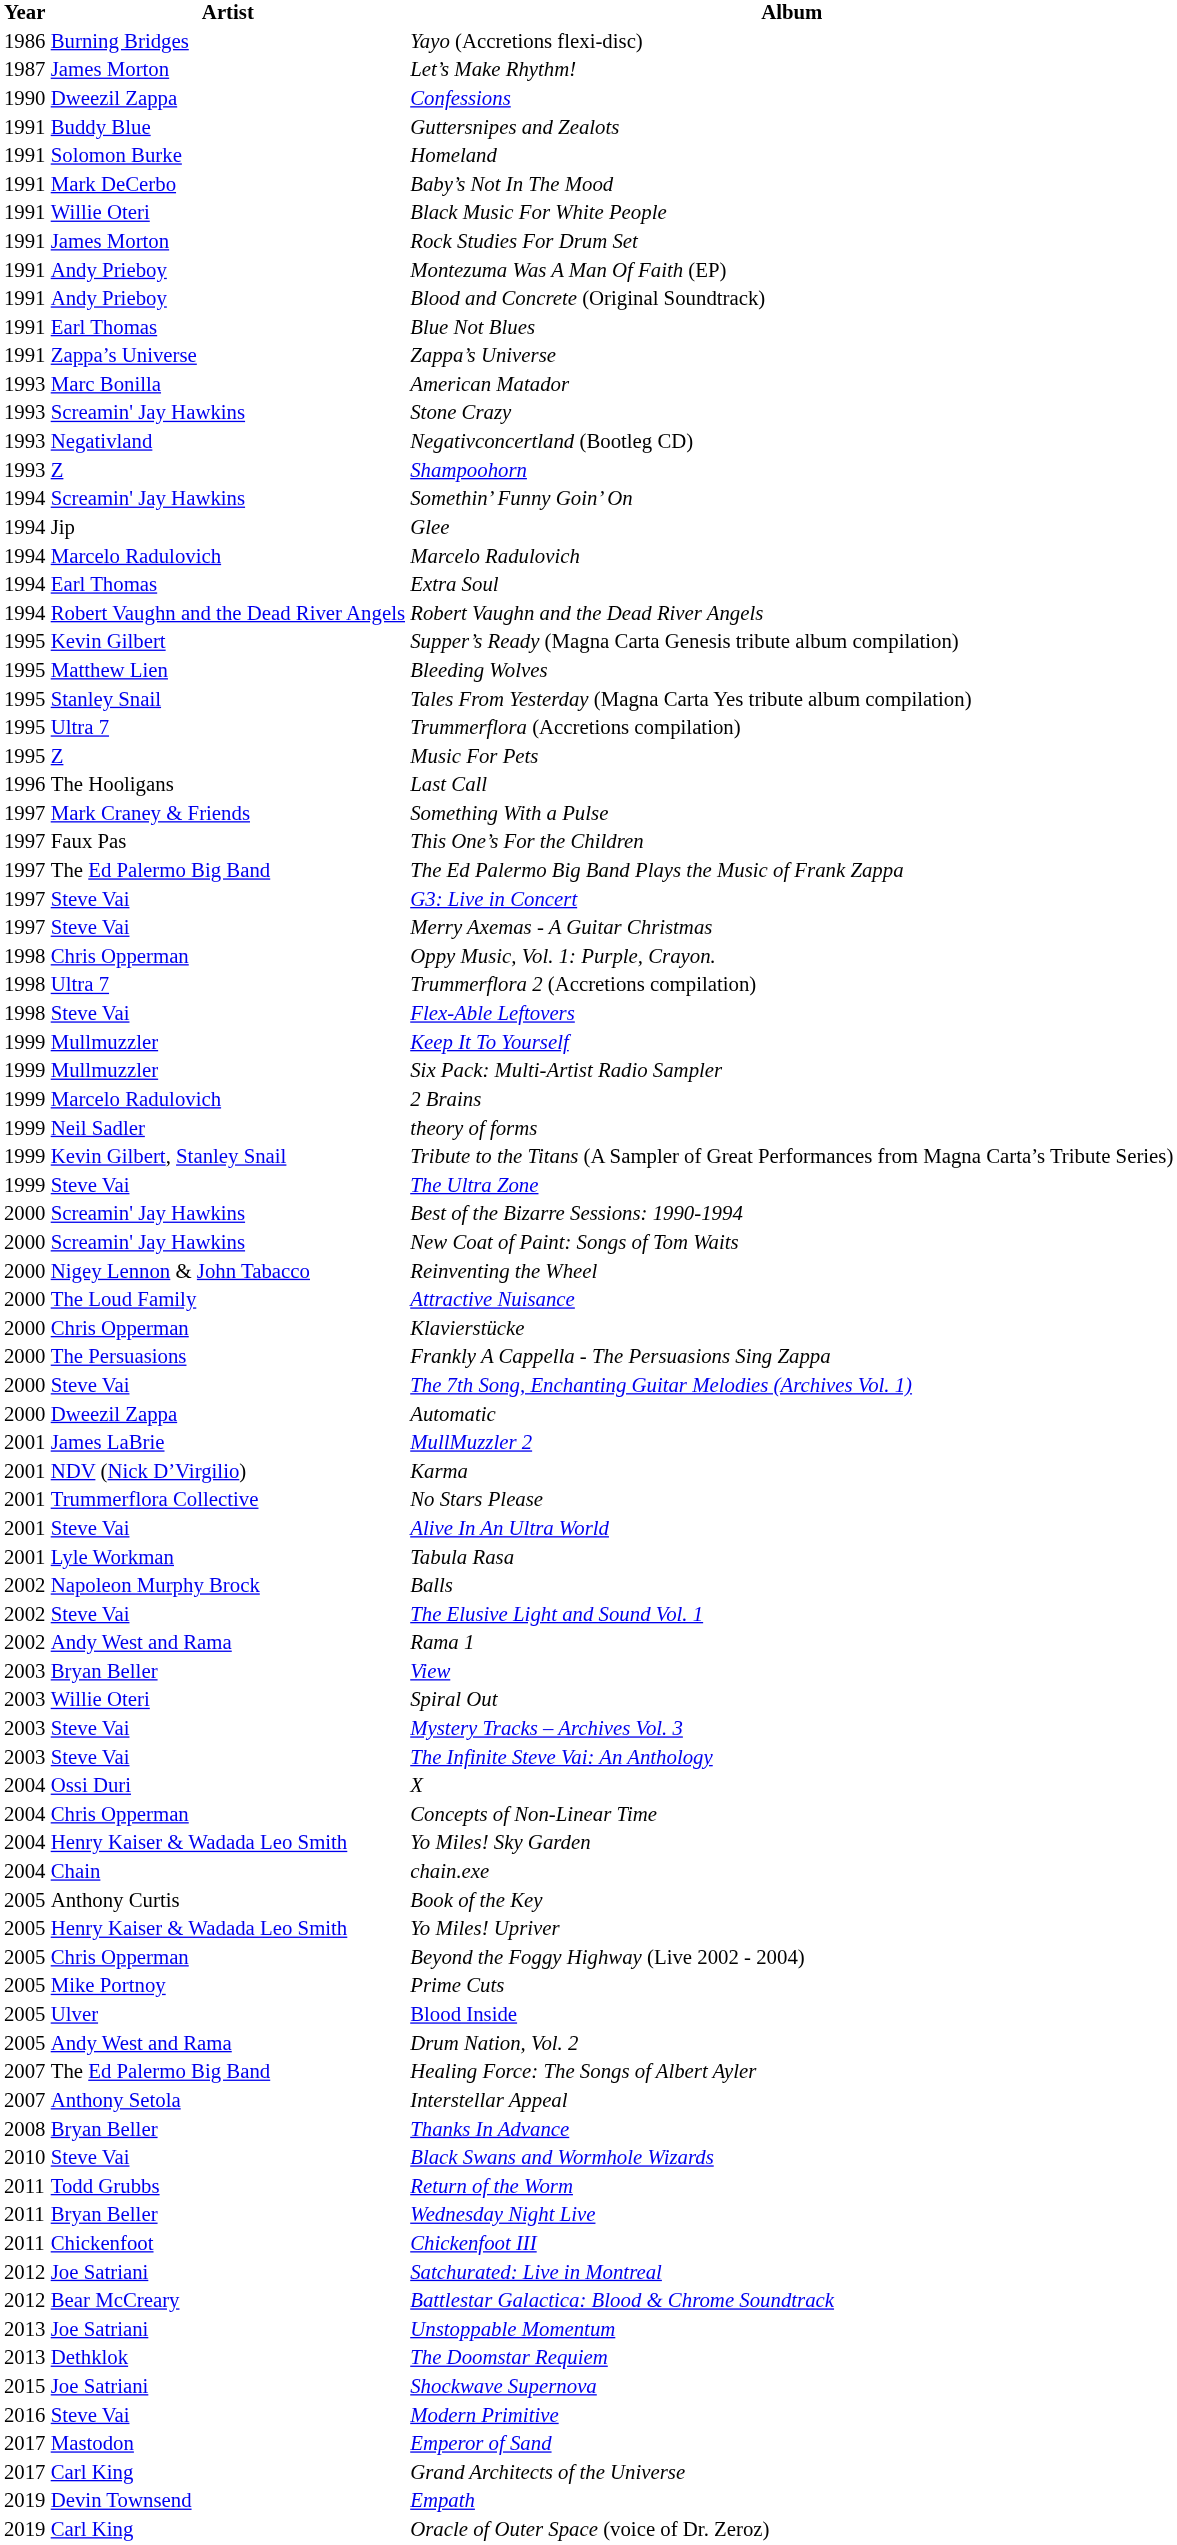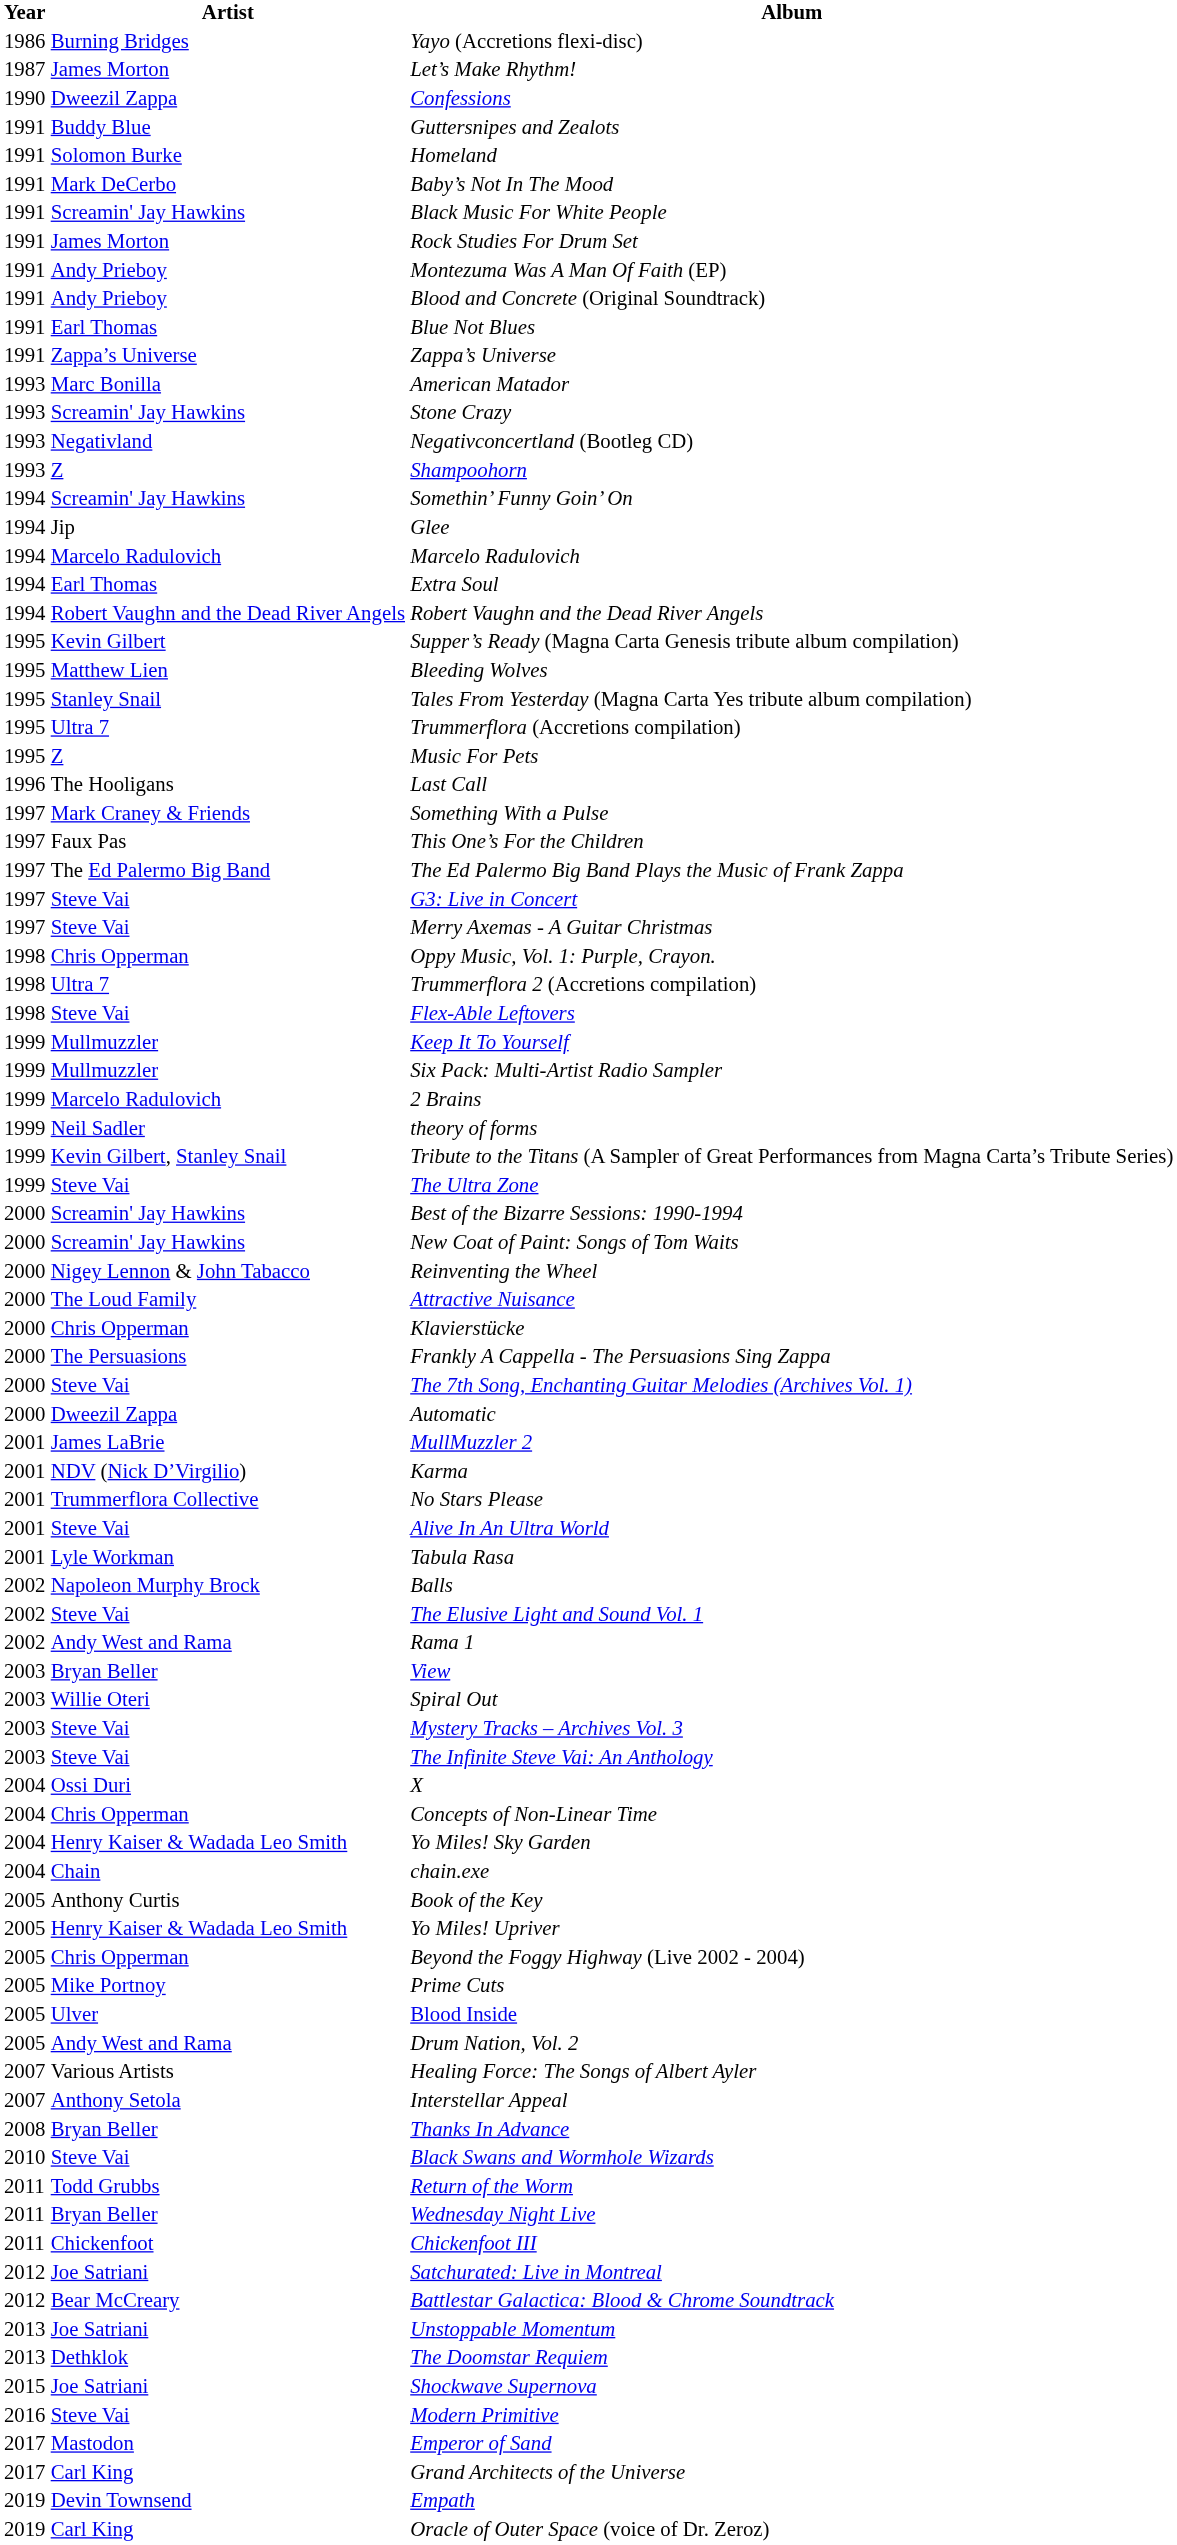 <table wikitable>
 <tr>
 <th>Year</th>
 <th>Artist</th>
 <th>Album</th>
 </tr>
 <tr>
 <td>1986</td>
 <td><a href='#'>Burning Bridges</a></td>
 <td><em>Yayo</em> (Accretions flexi-disc)</td>
 </tr>
 <tr>
 <td>1987</td>
 <td><a href='#'>James Morton</a></td>
 <td><em>Let’s Make Rhythm!</em></td>
 </tr>
 <tr>
 <td>1990</td>
 <td><a href='#'>Dweezil Zappa</a></td>
 <td><em><a href='#'>Confessions</a></em></td>
 </tr>
 <tr>
 <td>1991</td>
 <td><a href='#'>Buddy Blue</a></td>
 <td><em>Guttersnipes and Zealots</em></td>
 </tr>
 <tr>
 <td>1991</td>
 <td><a href='#'>Solomon Burke</a></td>
 <td><em>Homeland</em></td>
 </tr>
 <tr>
 <td>1991</td>
 <td><a href='#'>Mark DeCerbo</a></td>
 <td><em>Baby’s Not In The Mood</em></td>
 </tr>
 <tr>
 <td>1991</td>
-<td><a href='#'>Willie Oteri</a></td>
+<td><a href='#'>Screamin' Jay Hawkins</a></td>
 <td><em>Black Music For White People</em></td>
 </tr>
 <tr>
 <td>1991</td>
 <td><a href='#'>James Morton</a></td>
 <td><em>Rock Studies For Drum Set</em></td>
 </tr>
 <tr>
 <td>1991</td>
 <td><a href='#'>Andy Prieboy</a></td>
 <td><em>Montezuma Was A Man Of Faith</em> (EP)</td>
 </tr>
 <tr>
 <td>1991</td>
 <td><a href='#'>Andy Prieboy</a></td>
 <td><em>Blood and Concrete</em> (Original Soundtrack)</td>
 </tr>
 <tr>
 <td>1991</td>
 <td><a href='#'>Earl Thomas</a></td>
 <td><em>Blue Not Blues</em></td>
 </tr>
 <tr>
 <td>1991</td>
 <td><a href='#'>Zappa’s Universe</a></td>
 <td><em>Zappa’s Universe</em></td>
 </tr>
 <tr>
 <td>1993</td>
 <td><a href='#'>Marc Bonilla</a></td>
 <td><em>American Matador</em></td>
 </tr>
 <tr>
 <td>1993</td>
 <td><a href='#'>Screamin' Jay Hawkins</a></td>
 <td><em>Stone Crazy</em></td>
 </tr>
 <tr>
 <td>1993</td>
 <td><a href='#'>Negativland</a></td>
 <td><em>Negativconcertland</em> (Bootleg CD)</td>
 </tr>
 <tr>
 <td>1993</td>
 <td><a href='#'>Z</a></td>
 <td><em><a href='#'>Shampoohorn</a></em></td>
 </tr>
 <tr>
 <td>1994</td>
 <td><a href='#'>Screamin' Jay Hawkins</a></td>
 <td><em>Somethin’ Funny Goin’ On</em></td>
 </tr>
 <tr>
 <td>1994</td>
 <td>Jip</td>
 <td><em>Glee</em></td>
 </tr>
 <tr>
 <td>1994</td>
 <td><a href='#'>Marcelo Radulovich</a></td>
 <td><em>Marcelo Radulovich</em></td>
 </tr>
 <tr>
 <td>1994</td>
 <td><a href='#'>Earl Thomas</a></td>
 <td><em>Extra Soul</em></td>
 </tr>
 <tr>
 <td>1994</td>
 <td><a href='#'>Robert Vaughn and the Dead River Angels</a></td>
 <td><em>Robert Vaughn and the Dead River Angels</em></td>
 </tr>
 <tr>
 <td>1995</td>
 <td><a href='#'>Kevin Gilbert</a></td>
 <td><em>Supper’s Ready</em> (Magna Carta Genesis tribute album compilation)</td>
 </tr>
 <tr>
 <td>1995</td>
 <td><a href='#'>Matthew Lien</a></td>
 <td><em>Bleeding Wolves</em></td>
 </tr>
 <tr>
 <td>1995</td>
 <td><a href='#'>Stanley Snail</a></td>
 <td><em>Tales From Yesterday</em> (Magna Carta Yes tribute album compilation)</td>
 </tr>
 <tr>
 <td>1995</td>
 <td><a href='#'>Ultra 7</a></td>
 <td><em>Trummerflora</em> (Accretions compilation)</td>
 </tr>
 <tr>
 <td>1995</td>
 <td><a href='#'>Z</a></td>
 <td><em>Music For Pets</em></td>
 </tr>
 <tr>
 <td>1996</td>
 <td>The Hooligans</td>
 <td><em>Last Call</em></td>
 </tr>
 <tr>
 <td>1997</td>
 <td><a href='#'>Mark Craney & Friends</a></td>
 <td><em>Something With a Pulse</em></td>
 </tr>
 <tr>
 <td>1997</td>
 <td>Faux Pas</td>
 <td><em>This One’s For the Children</em></td>
 </tr>
 <tr>
 <td>1997</td>
 <td>The <a href='#'>Ed Palermo Big Band</a></td>
 <td><em>The Ed Palermo Big Band Plays the Music of Frank Zappa</em></td>
 </tr>
 <tr>
 <td>1997</td>
 <td><a href='#'>Steve Vai</a></td>
 <td><em><a href='#'>G3: Live in Concert</a></em></td>
 </tr>
 <tr>
 <td>1997</td>
 <td><a href='#'>Steve Vai</a></td>
 <td><em>Merry Axemas - A Guitar Christmas</em></td>
 </tr>
 <tr>
 <td>1998</td>
 <td><a href='#'>Chris Opperman</a></td>
 <td><em>Oppy Music, Vol. 1: Purple, Crayon.</em></td>
 </tr>
 <tr>
 <td>1998</td>
 <td><a href='#'>Ultra 7</a></td>
 <td><em>Trummerflora 2</em> (Accretions compilation)</td>
 </tr>
 <tr>
 <td>1998</td>
 <td><a href='#'>Steve Vai</a></td>
 <td><em><a href='#'>Flex-Able Leftovers</a></em></td>
 </tr>
 <tr>
 <td>1999</td>
 <td><a href='#'>Mullmuzzler</a></td>
 <td><em><a href='#'>Keep It To Yourself</a></em></td>
 </tr>
 <tr>
 <td>1999</td>
 <td><a href='#'>Mullmuzzler</a></td>
 <td><em>Six Pack: Multi-Artist Radio Sampler</em></td>
 </tr>
 <tr>
 <td>1999</td>
 <td><a href='#'>Marcelo Radulovich</a></td>
 <td><em>2 Brains</em></td>
 </tr>
 <tr>
 <td>1999</td>
 <td><a href='#'>Neil Sadler</a></td>
 <td><em>theory of forms</em></td>
 </tr>
 <tr>
 <td>1999</td>
 <td><a href='#'>Kevin Gilbert</a>, <a href='#'>Stanley Snail</a></td>
 <td><em>Tribute to the Titans</em> (A Sampler of Great Performances from Magna Carta’s Tribute Series)</td>
 </tr>
 <tr>
 <td>1999</td>
 <td><a href='#'>Steve Vai</a></td>
 <td><em><a href='#'>The Ultra Zone</a></em></td>
 </tr>
 <tr>
 <td>2000</td>
 <td><a href='#'>Screamin' Jay Hawkins</a></td>
 <td><em>Best of the Bizarre Sessions: 1990-1994</em></td>
 </tr>
 <tr>
 <td>2000</td>
 <td><a href='#'>Screamin' Jay Hawkins</a></td>
 <td><em>New Coat of Paint: Songs of Tom Waits</em></td>
 </tr>
 <tr>
 <td>2000</td>
 <td><a href='#'>Nigey Lennon</a>  & <a href='#'>John Tabacco</a></td>
 <td><em>Reinventing the Wheel</em></td>
 </tr>
 <tr>
 <td>2000</td>
 <td><a href='#'>The Loud Family</a></td>
 <td><em><a href='#'>Attractive Nuisance</a></em></td>
 </tr>
 <tr>
 <td>2000</td>
 <td><a href='#'>Chris Opperman</a></td>
 <td><em>Klavierstücke</em></td>
 </tr>
 <tr>
 <td>2000</td>
 <td><a href='#'>The Persuasions</a></td>
 <td><em>Frankly A Cappella - The Persuasions Sing Zappa</em></td>
 </tr>
 <tr>
 <td>2000</td>
 <td><a href='#'>Steve Vai</a></td>
 <td><em><a href='#'>The 7th Song, Enchanting Guitar Melodies (Archives Vol. 1)</a></em></td>
 </tr>
 <tr>
 <td>2000</td>
 <td><a href='#'>Dweezil Zappa</a></td>
 <td><em>Automatic</em></td>
 </tr>
 <tr>
 <td>2001</td>
 <td><a href='#'>James LaBrie</a></td>
 <td><em><a href='#'>MullMuzzler 2</a></em></td>
 </tr>
 <tr>
 <td>2001</td>
 <td><a href='#'>NDV</a> (<a href='#'>Nick D’Virgilio</a>)</td>
 <td><em>Karma</em></td>
 </tr>
 <tr>
 <td>2001</td>
 <td><a href='#'>Trummerflora Collective</a></td>
 <td><em>No Stars Please</em></td>
 </tr>
 <tr>
 <td>2001</td>
 <td><a href='#'>Steve Vai</a></td>
 <td><em><a href='#'>Alive In An Ultra World</a></em></td>
 </tr>
 <tr>
 <td>2001</td>
 <td><a href='#'>Lyle Workman</a></td>
 <td><em>Tabula Rasa</em></td>
 </tr>
 <tr>
 <td>2002</td>
 <td><a href='#'>Napoleon Murphy Brock</a></td>
 <td><em>Balls</em></td>
 </tr>
 <tr>
 <td>2002</td>
 <td><a href='#'>Steve Vai</a></td>
 <td><em><a href='#'>The Elusive Light and Sound Vol. 1</a></em></td>
 </tr>
 <tr>
 <td>2002</td>
 <td><a href='#'>Andy West and Rama</a></td>
 <td><em>Rama 1</em></td>
 </tr>
 <tr>
 <td>2003</td>
 <td><a href='#'>Bryan Beller</a></td>
 <td><em><a href='#'>View</a></em></td>
 </tr>
 <tr>
 <td>2003</td>
 <td><a href='#'>Willie Oteri</a></td>
 <td><em>Spiral Out</em></td>
 </tr>
 <tr>
 <td>2003</td>
 <td><a href='#'>Steve Vai</a></td>
 <td><em><a href='#'>Mystery Tracks – Archives Vol. 3</a></em></td>
 </tr>
 <tr>
 <td>2003</td>
 <td><a href='#'>Steve Vai</a></td>
 <td><em><a href='#'>The Infinite Steve Vai: An Anthology</a></em></td>
 </tr>
 <tr>
 <td>2004</td>
 <td><a href='#'>Ossi Duri</a></td>
 <td><em>X</em></td>
 </tr>
 <tr>
 <td>2004</td>
 <td><a href='#'>Chris Opperman</a></td>
 <td><em>Concepts of Non-Linear Time</em></td>
 </tr>
 <tr>
 <td>2004</td>
 <td><a href='#'>Henry Kaiser & Wadada Leo Smith</a></td>
 <td><em>Yo Miles! Sky Garden</em></td>
 </tr>
 <tr>
 <td>2004</td>
 <td><a href='#'>Chain</a></td>
 <td><em>chain.exe</em></td>
 </tr>
 <tr>
 <td>2005</td>
 <td>Anthony Curtis</td>
 <td><em>Book of the Key</em></td>
 </tr>
 <tr>
 <td>2005</td>
 <td><a href='#'>Henry Kaiser & Wadada Leo Smith</a></td>
 <td><em>Yo Miles! Upriver</em></td>
 </tr>
 <tr>
 <td>2005</td>
 <td><a href='#'>Chris Opperman</a></td>
 <td><em>Beyond the Foggy Highway</em> (Live 2002 - 2004)</td>
 </tr>
 <tr>
 <td>2005</td>
 <td><a href='#'>Mike Portnoy</a></td>
 <td><em>Prime Cuts</em></td>
 </tr>
 <tr>
 <td>2005</td>
 <td><a href='#'>Ulver</a></td>
 <td><a href='#'>Blood Inside</a></td>
 </tr>
 <tr>
 <td>2005</td>
 <td><a href='#'>Andy West and Rama</a></td>
 <td><em>Drum Nation, Vol. 2</em></td>
 </tr>
 <tr>
 <td>2007</td>
-<td>The <a href='#'>Ed Palermo Big Band</a></td>
+<td>Various Artists</td>
 <td><em>Healing Force: The Songs of Albert Ayler</em></td>
 </tr>
 <tr>
 <td>2007</td>
 <td><a href='#'>Anthony Setola</a></td>
 <td><em>Interstellar Appeal</em></td>
 </tr>
 <tr>
 <td>2008</td>
 <td><a href='#'>Bryan Beller</a></td>
 <td><em><a href='#'>Thanks In Advance</a></em></td>
 </tr>
 <tr>
 <td>2010</td>
 <td><a href='#'>Steve Vai</a></td>
 <td><em><a href='#'>Black Swans and Wormhole Wizards</a></em></td>
 </tr>
 <tr>
 <td>2011</td>
 <td><a href='#'>Todd Grubbs</a></td>
 <td><em><a href='#'>Return of the Worm</a></em></td>
 </tr>
 <tr>
 <td>2011</td>
 <td><a href='#'>Bryan Beller</a></td>
 <td><em><a href='#'>Wednesday Night Live</a></em></td>
 </tr>
 <tr>
 <td>2011</td>
 <td><a href='#'>Chickenfoot</a></td>
 <td><em><a href='#'>Chickenfoot III</a></em></td>
 </tr>
 <tr>
 <td>2012</td>
 <td><a href='#'>Joe Satriani</a></td>
 <td><em><a href='#'>Satchurated: Live in Montreal</a></em></td>
 </tr>
 <tr>
 <td>2012</td>
 <td><a href='#'>Bear McCreary</a></td>
 <td><em><a href='#'>Battlestar Galactica: Blood & Chrome Soundtrack</a></em></td>
 </tr>
 <tr>
 <td>2013</td>
 <td><a href='#'>Joe Satriani</a></td>
 <td><em><a href='#'>Unstoppable Momentum</a></em></td>
 </tr>
 <tr>
 <td>2013</td>
 <td><a href='#'>Dethklok</a></td>
 <td><em><a href='#'>The Doomstar Requiem</a></em></td>
 </tr>
 <tr>
 <td>2015</td>
 <td><a href='#'>Joe Satriani</a></td>
 <td><em><a href='#'>Shockwave Supernova</a></em></td>
 </tr>
 <tr>
 <td>2016</td>
 <td><a href='#'>Steve Vai</a></td>
 <td><em><a href='#'>Modern Primitive</a></em></td>
 </tr>
 <tr>
 <td>2017</td>
 <td><a href='#'>Mastodon</a></td>
 <td><em><a href='#'>Emperor of Sand</a></em></td>
 </tr>
 <tr>
 <td>2017</td>
 <td><a href='#'>Carl King</a></td>
 <td><em>Grand Architects of the Universe</em></td>
 </tr>
 <tr>
 <td>2019</td>
 <td><a href='#'>Devin Townsend</a></td>
 <td><em><a href='#'>Empath</a></em></td>
 </tr>
 <tr>
 <td>2019</td>
 <td><a href='#'>Carl King</a></td>
 <td><em>Oracle of Outer Space</em> (voice of Dr. Zeroz)</td>
 </tr>
 <tr>
 </tr>
 </table>
